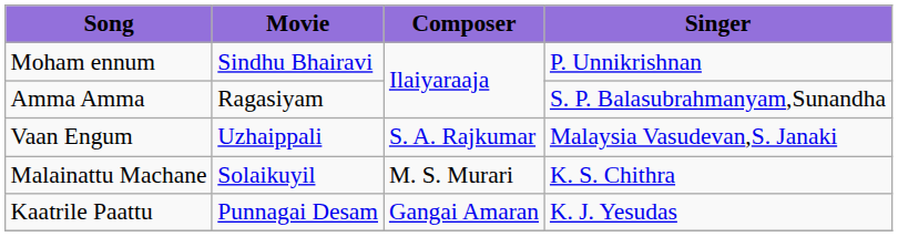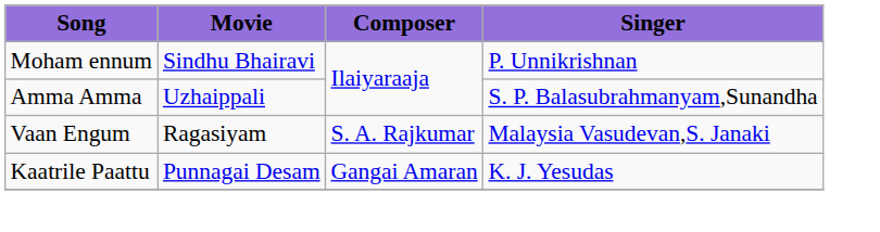 <table class="wikitable">
 <tr>
 <th style="background:#9370DB">Song</th>
 <th style="background:#9370DB">Movie</th>
 <th style="background:#9370DB">Composer</th>
 <th style="background:#9370DB">Singer</th>
 </tr>
 <tr>
 <td>Moham ennum</td>
 <td><a href='#'>Sindhu Bhairavi</a></td>
 <td rowspan=2><a href='#'>Ilaiyaraaja</a></td>
 <td><a href='#'>P. Unnikrishnan</a></td>
 </tr>
 <tr>
 <td>Amma Amma</td>
-<td>Ragasiyam</td>
+<td><a href='#'>Uzhaippali</a></td>
 <td><a href='#'>S. P. Balasubrahmanyam</a>,Sunandha</td>
 </tr>
 <tr>
 <td>Vaan Engum</td>
-<td><a href='#'>Uzhaippali</a></td>
+<td>Ragasiyam</td>
 <td><a href='#'>S. A. Rajkumar</a></td>
 <td><a href='#'>Malaysia Vasudevan</a>,<a href='#'>S. Janaki</a></td>
-</tr>
-<tr>
-<td>Malainattu Machane</td>
-<td><a href='#'>Solaikuyil</a></td>
-<td>M. S. Murari</td>
-<td><a href='#'>K. S. Chithra</a></td>
 </tr>
 <tr>
 <td>Kaatrile Paattu</td>
 <td><a href='#'>Punnagai Desam</a></td>
 <td><a href='#'>Gangai Amaran</a></td>
 <td><a href='#'>K. J. Yesudas</a></td>
 </tr>
 <tr>
 </tr>
 </table>
